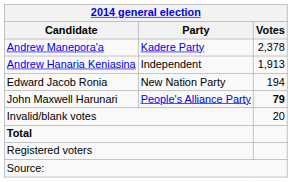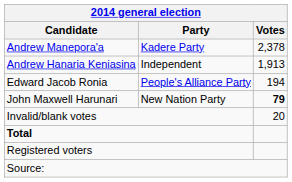 <table class=wikitable style=text-align:left>
 <tr>
 <th colspan=3><a href='#'>2014 general election</a></th>
 </tr>
 <tr>
 <th>Candidate</th>
 <th>Party</th>
 <th>Votes</th>
 </tr>
 <tr>
 <td><a href='#'>Andrew Manepora'a</a></td>
 <td><a href='#'>Kadere Party</a></td>
 <td align=right>2,378</td>
 </tr>
 <tr>
 <td><a href='#'>Andrew Hanaria Keniasina</a></td>
 <td>Independent</td>
 <td align=right>1,913</td>
 </tr>
 <tr>
 <td>Edward Jacob Ronia</td>
-<td>New Nation Party</td>
+<td><a href='#'>People's Alliance Party</a></td>
 <td align=right>194</td>
 </tr>
 <tr>
 <td>John Maxwell Harunari</td>
-<td><a href='#'>People's Alliance Party</a></td>
+<td>New Nation Party</td>
 <td align=right><strong>79</strong></td>
 </tr>
 <tr>
 <td colspan=2>Invalid/blank votes</td>
 <td align=right>20</td>
 </tr>
 <tr>
 <td colspan=2><strong>Total</strong></td>
 <td></td>
 </tr>
 <tr>
 <td colspan=2>Registered voters</td>
 <td></td>
 </tr>
 <tr>
 <td colspan=3>Source: </td>
 </tr>
 </table>
